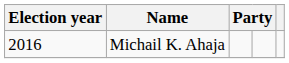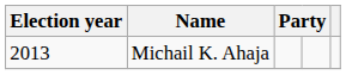 <table class="wikitable">
 <tr>
 <th>Election year</th>
 <th>Name</th>
 <th colspan="2">Party</th>
 <th></th>
 </tr>
 <tr>
-<td>2016</td>
+<td>2013</td>
 <td>Michail K. Ahaja</td>
 <td></td>
 <td></td>
 <td></td>
 </tr>
 <tr>
 </tr>
 </table>
